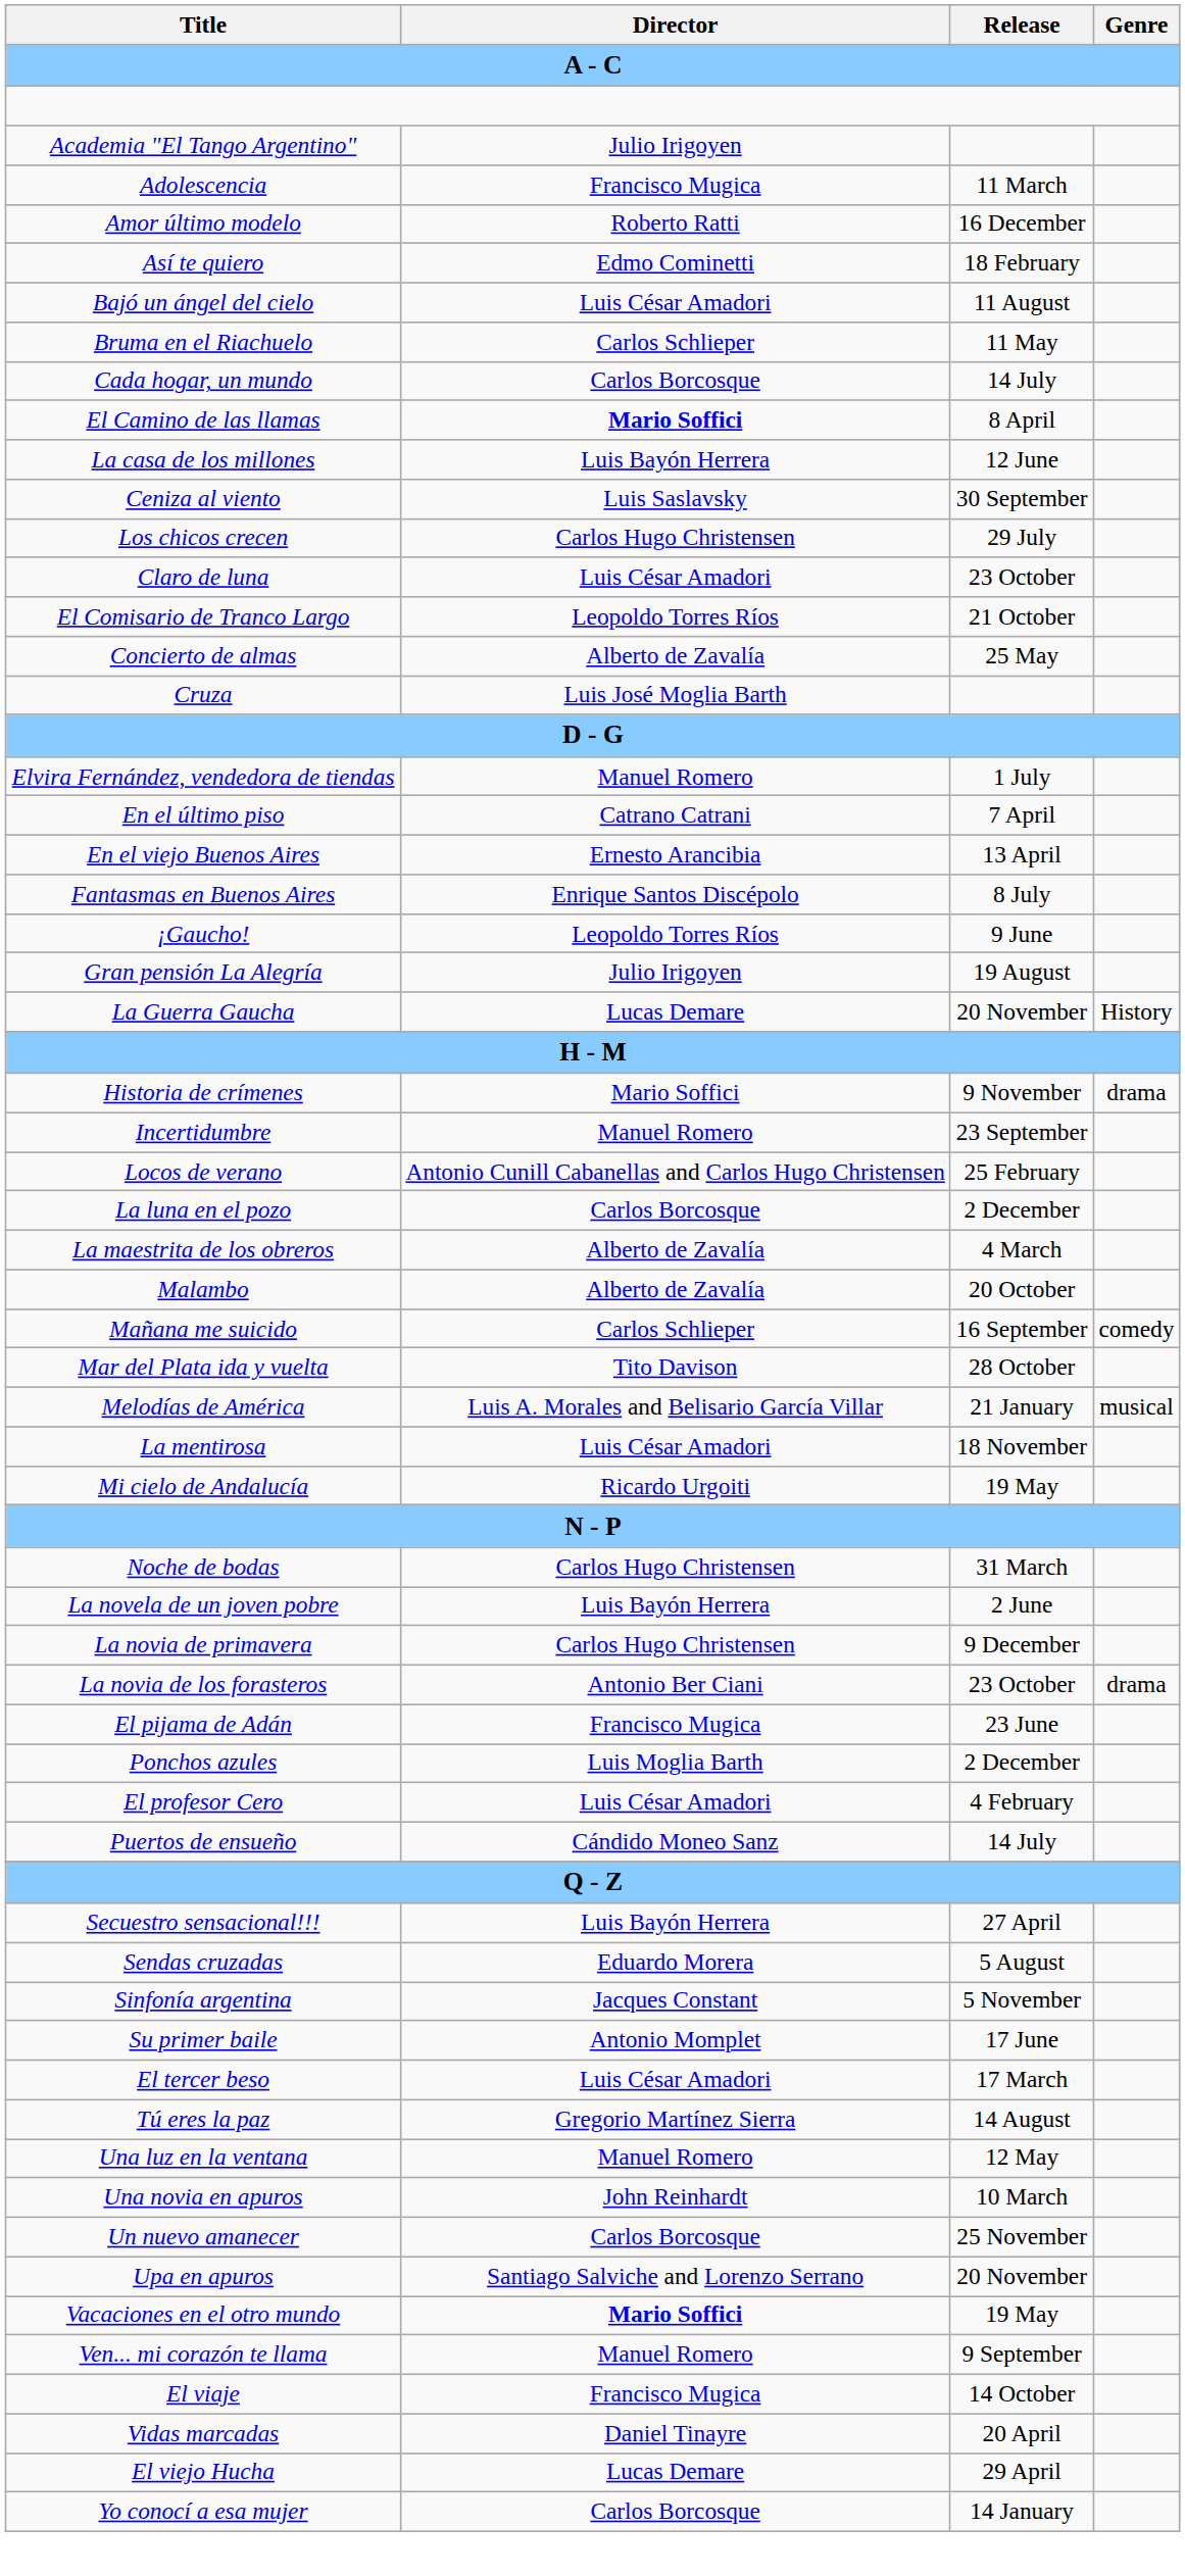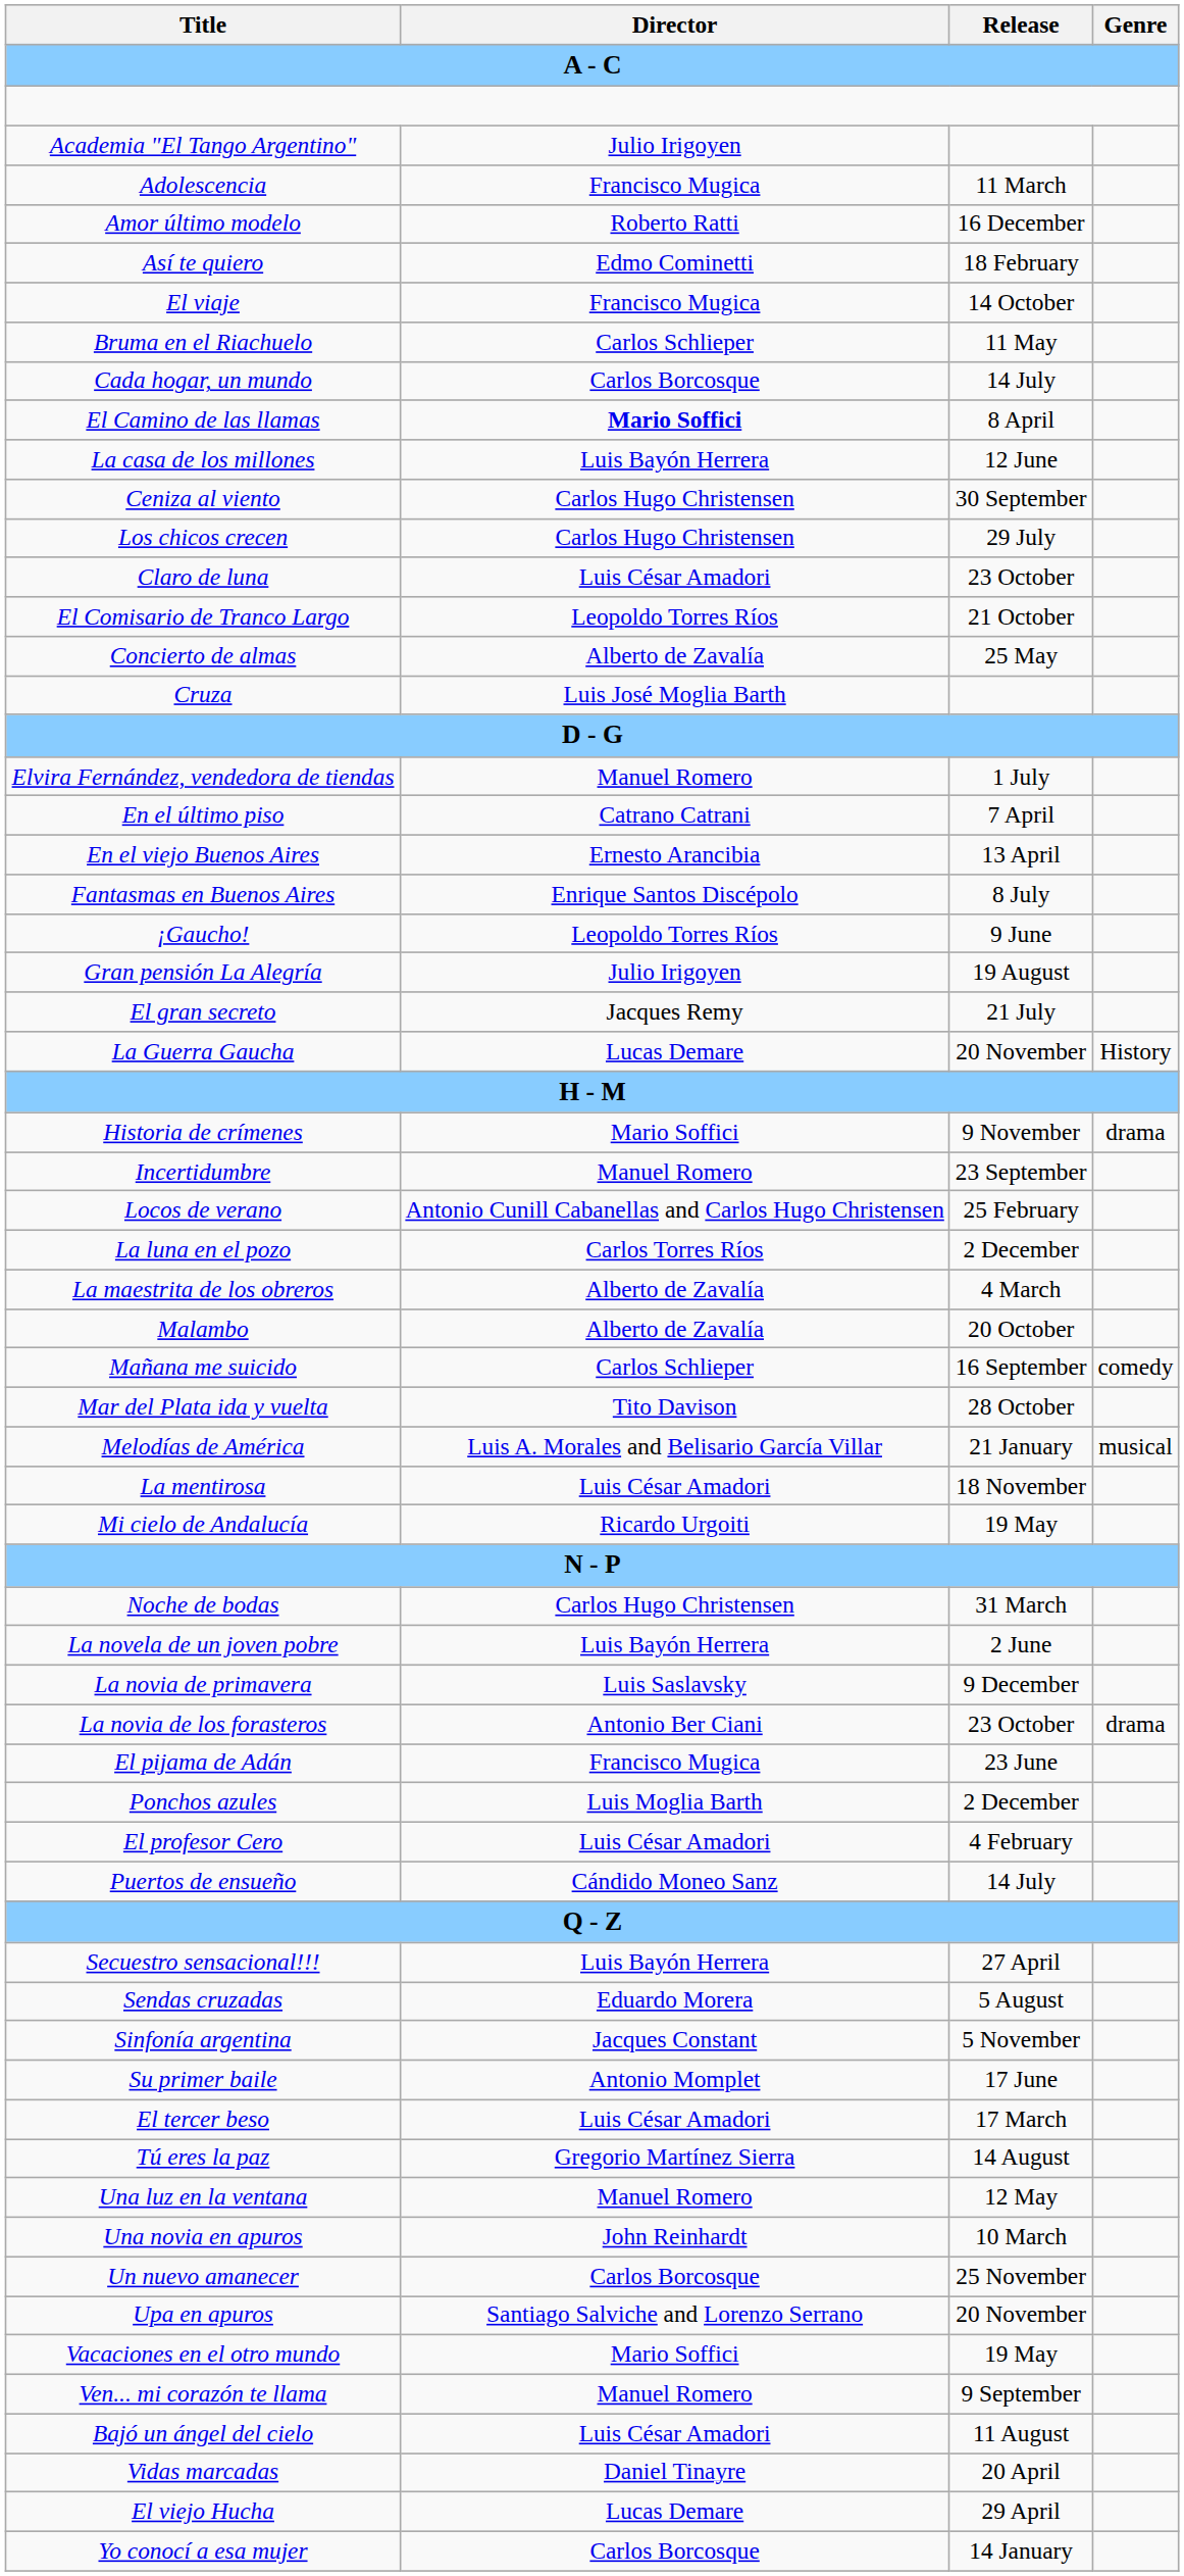 <table class="wikitable" style="margin:1em 0 1em 1em; text-align: center; font-size: 90%;">
 <tr>
 <th scope="col">Title</th>
 <th scope="col">Director</th>
 <th scope="col">Release</th>
 <th scope="col">Genre</th>
 </tr>
 <tr>
 <th colspan="4" style="background-color:#88ccff; font-size:110%;"><strong>A  -  C</strong></th>
 </tr>
 <tr style="height:24px">
 </tr>
 <tr>
 <td><em> <a href='#'>Academia "El Tango Argentino"</a></em></td>
 <td><a href='#'>Julio Irigoyen</a></td>
 <td></td>
 <td></td>
 </tr>
 <tr>
 <td><em> <a href='#'>Adolescencia</a></em></td>
 <td><a href='#'>Francisco Mugica</a></td>
 <td>11 March</td>
 <td></td>
 </tr>
 <tr>
 <td><em><a href='#'>Amor último modelo</a></em></td>
 <td><a href='#'>Roberto Ratti</a></td>
 <td>16 December</td>
 <td></td>
 </tr>
 <tr>
 <td><em><a href='#'>Así te quiero</a></em></td>
 <td><a href='#'>Edmo Cominetti</a></td>
 <td>18 February</td>
 <td></td>
 </tr>
 <tr>
-<td><em><a href='#'>Bajó un ángel del cielo</a></em></td>
-<td><a href='#'>Luis César Amadori</a></td>
-<td>11 August</td>
+<td><em><a href='#'>El viaje</a></em></td>
+<td><a href='#'>Francisco Mugica</a></td>
+<td>14 October</td>
 <td></td>
 </tr>
 <tr>
 <td><em><a href='#'>Bruma en el Riachuelo</a></em></td>
 <td><a href='#'>Carlos Schlieper</a></td>
 <td>11 May</td>
 <td></td>
 </tr>
 <tr>
 <td><em><a href='#'>Cada hogar, un mundo</a></em></td>
 <td><a href='#'>Carlos Borcosque</a></td>
 <td>14 July</td>
 <td></td>
 </tr>
 <tr>
 <td><em><a href='#'>El Camino de las llamas</a></em></td>
 <td><strong><a href='#'>Mario Soffici</a></strong></td>
 <td>8 April</td>
 <td></td>
 </tr>
 <tr>
 <td><em><a href='#'>La casa de los millones</a></em></td>
 <td><a href='#'>Luis Bayón Herrera</a></td>
 <td>12 June</td>
 <td></td>
 </tr>
 <tr>
 <td><em><a href='#'>Ceniza al viento</a></em></td>
-<td><a href='#'>Luis Saslavsky</a></td>
+<td><a href='#'>Carlos Hugo Christensen</a></td>
 <td>30 September</td>
 <td></td>
 </tr>
 <tr>
 <td><em><a href='#'>Los chicos crecen</a></em></td>
 <td><a href='#'>Carlos Hugo Christensen</a></td>
 <td>29 July</td>
 <td></td>
 </tr>
 <tr>
 <td><em><a href='#'>Claro de luna</a></em></td>
 <td><a href='#'>Luis César Amadori</a></td>
 <td>23 October</td>
 <td></td>
 </tr>
 <tr>
 <td><em><a href='#'>El Comisario de Tranco Largo</a></em></td>
 <td><a href='#'>Leopoldo Torres Ríos</a></td>
 <td>21 October</td>
 <td></td>
 </tr>
 <tr>
 <td><em><a href='#'>Concierto de almas</a></em></td>
 <td><a href='#'>Alberto de Zavalía</a></td>
 <td>25 May</td>
 <td></td>
 </tr>
 <tr>
 <td><em><a href='#'>Cruza</a></em></td>
 <td><a href='#'>Luis José Moglia Barth</a></td>
 <td 2 September></td>
 </tr>
 <tr>
 <th colspan="4" style="background-color:#88ccff; font-size:110%;"><strong>D  -  G</strong></th>
 </tr>
 <tr>
 <td><em><a href='#'>Elvira Fernández, vendedora de tiendas</a></em></td>
 <td><a href='#'>Manuel Romero</a></td>
 <td>1 July</td>
 <td></td>
 </tr>
 <tr>
 <td><em><a href='#'>En el último piso</a></em></td>
 <td><a href='#'>Catrano Catrani</a></td>
 <td>7 April</td>
 <td></td>
 </tr>
 <tr>
 <td><em><a href='#'>En el viejo Buenos Aires</a></em></td>
 <td><a href='#'>Ernesto Arancibia</a></td>
 <td>13 April</td>
 <td></td>
 </tr>
 <tr>
 <td><em><a href='#'>Fantasmas en Buenos Aires</a></em></td>
 <td><a href='#'>Enrique Santos Discépolo</a></td>
 <td>8 July</td>
 <td></td>
 </tr>
 <tr>
 <td><em><a href='#'>¡Gaucho!</a></em></td>
 <td><a href='#'>Leopoldo Torres Ríos</a></td>
 <td>9 June</td>
 <td></td>
 </tr>
 <tr>
 <td><em><a href='#'>Gran pensión La Alegría</a></em></td>
 <td><a href='#'>Julio Irigoyen</a></td>
 <td>19 August</td>
 <td></td>
 </tr>
 <tr>
+<td><em><a href='#'>El gran secreto</a></em></td>
+<td>Jacques Remy</td>
+<td>21 July</td>
+<td></td>
+</tr>
+<tr>
 <td><em> <a href='#'>La Guerra Gaucha</a></em></td>
 <td><a href='#'>Lucas Demare</a></td>
 <td>20 November</td>
 <td>History</td>
 </tr>
 <tr>
 <th colspan="4" style="background-color:#88ccff; font-size:110%;"><strong>H  -  M</strong></th>
 </tr>
 <tr>
 <td><em><a href='#'>Historia de crímenes</a></em></td>
 <td><a href='#'>Mario Soffici</a></td>
 <td>9 November</td>
 <td>drama</td>
 </tr>
 <tr>
 <td><em><a href='#'>Incertidumbre</a></em></td>
 <td><a href='#'>Manuel Romero</a></td>
 <td>23 September</td>
 <td></td>
 </tr>
 <tr>
 <td><em> <a href='#'>Locos de verano</a></em></td>
 <td><a href='#'>Antonio Cunill Cabanellas</a> and <a href='#'>Carlos Hugo Christensen</a></td>
 <td>25 February</td>
 <td></td>
 </tr>
 <tr>
 <td><em><a href='#'>La luna en el pozo</a></em></td>
-<td><a href='#'>Carlos Borcosque</a></td>
+<td><a href='#'>Carlos Torres Ríos</a></td>
 <td>2 December</td>
 <td></td>
 </tr>
 <tr>
 <td><em><a href='#'>La maestrita de los obreros</a></em></td>
 <td><a href='#'>Alberto de Zavalía</a></td>
 <td>4 March</td>
 <td></td>
 </tr>
 <tr>
 <td><em> <a href='#'>Malambo</a></em></td>
 <td><a href='#'>Alberto de Zavalía</a></td>
 <td>20 October</td>
 <td></td>
 </tr>
 <tr>
 <td><em><a href='#'>Mañana me suicido</a></em></td>
 <td><a href='#'>Carlos Schlieper</a></td>
 <td>16 September</td>
 <td>comedy</td>
 </tr>
 <tr>
 <td><em><a href='#'>Mar del Plata ida y vuelta</a></em></td>
 <td><a href='#'>Tito Davison</a></td>
 <td>28 October</td>
 <td></td>
 </tr>
 <tr>
 <td><em><a href='#'>Melodías de América</a></em></td>
 <td><a href='#'>Luis A. Morales</a> and <a href='#'>Belisario García Villar</a></td>
 <td>21 January</td>
 <td>musical</td>
 </tr>
 <tr>
 <td><em><a href='#'>La mentirosa</a></em></td>
 <td><a href='#'>Luis César Amadori</a></td>
 <td>18 November</td>
 <td></td>
 </tr>
 <tr>
 <td><em><a href='#'>Mi cielo de Andalucía</a></em></td>
 <td><a href='#'>Ricardo Urgoiti</a></td>
 <td>19 May</td>
 <td></td>
 </tr>
 <tr>
 <th colspan="4" style="background-color:#88ccff; font-size:110%;"><strong>N  -  P</strong></th>
 </tr>
 <tr>
 <td><em><a href='#'>Noche de bodas</a></em></td>
 <td><a href='#'>Carlos Hugo Christensen</a></td>
 <td>31 March</td>
 <td></td>
 </tr>
 <tr>
 <td><em><a href='#'>La novela de un joven pobre</a></em></td>
 <td><a href='#'>Luis Bayón Herrera</a></td>
 <td>2 June</td>
 <td></td>
 </tr>
 <tr>
 <td><em><a href='#'>La novia de primavera</a></em></td>
-<td><a href='#'>Carlos Hugo Christensen</a></td>
+<td><a href='#'>Luis Saslavsky</a></td>
 <td>9 December</td>
 <td></td>
 </tr>
 <tr>
 <td><em><a href='#'>La novia de los forasteros</a></em></td>
 <td><a href='#'>Antonio Ber Ciani</a></td>
 <td>23 October</td>
 <td>drama</td>
 </tr>
 <tr>
 <td><em><a href='#'>El pijama de Adán</a></em></td>
 <td><a href='#'>Francisco Mugica</a></td>
 <td>23 June</td>
 <td></td>
 </tr>
 <tr>
 <td><em><a href='#'>Ponchos azules</a></em></td>
 <td><a href='#'>Luis Moglia Barth</a></td>
 <td>2 December</td>
 <td></td>
 </tr>
 <tr>
 <td><em><a href='#'>El profesor Cero</a></em></td>
 <td><a href='#'>Luis César Amadori</a></td>
 <td>4 February</td>
 <td></td>
 </tr>
 <tr>
 <td><em><a href='#'>Puertos de ensueño</a></em></td>
 <td><a href='#'>Cándido Moneo Sanz</a></td>
 <td>14 July</td>
 <td></td>
 </tr>
 <tr>
 <th colspan="4" style="background-color:#88ccff; font-size:110%;"><strong>Q  -  Z</strong></th>
 </tr>
 <tr>
 <td><em><a href='#'>Secuestro sensacional!!!</a> </em></td>
 <td><a href='#'>Luis Bayón Herrera</a></td>
 <td>27 April</td>
 <td></td>
 </tr>
 <tr>
 <td><em><a href='#'>Sendas cruzadas</a></em></td>
 <td><a href='#'>Eduardo Morera</a></td>
 <td>5 August</td>
 <td></td>
 </tr>
 <tr>
 <td><em><a href='#'>Sinfonía argentina</a></em></td>
 <td><a href='#'>Jacques Constant</a></td>
 <td>5 November</td>
 <td></td>
 </tr>
 <tr>
 <td><em><a href='#'>Su primer baile</a></em></td>
 <td><a href='#'>Antonio Momplet</a></td>
 <td>17 June</td>
 <td></td>
 </tr>
 <tr>
 <td><em><a href='#'>El tercer beso</a></em></td>
 <td><a href='#'>Luis César Amadori</a></td>
 <td>17 March</td>
 <td></td>
 </tr>
 <tr>
 <td><em><a href='#'>Tú eres la paz</a></em></td>
 <td><a href='#'>Gregorio Martínez Sierra</a></td>
 <td>14 August</td>
 <td></td>
 </tr>
 <tr>
 <td><em><a href='#'>Una luz en la ventana</a></em></td>
 <td><a href='#'>Manuel Romero</a></td>
 <td>12 May</td>
 <td></td>
 </tr>
 <tr>
 <td><em><a href='#'>Una novia en apuros</a></em></td>
 <td><a href='#'>John Reinhardt</a></td>
 <td>10 March</td>
 <td></td>
 </tr>
 <tr>
 <td><em><a href='#'>Un nuevo amanecer</a></em></td>
 <td><a href='#'>Carlos Borcosque</a></td>
 <td>25 November</td>
 <td></td>
 </tr>
 <tr>
 <td><em><a href='#'>Upa en apuros</a></em></td>
 <td><a href='#'>Santiago Salviche</a> and <a href='#'>Lorenzo Serrano</a></td>
 <td>20 November</td>
 <td></td>
 </tr>
 <tr>
 <td><em><a href='#'>Vacaciones en el otro mundo</a></em></td>
-<td><strong><a href='#'>Mario Soffici</a></strong></td>
+<td><a href='#'>Mario Soffici</a></td>
 <td>19 May</td>
 <td></td>
 </tr>
 <tr>
 <td><em><a href='#'>Ven... mi corazón te llama</a></em></td>
 <td><a href='#'>Manuel Romero</a></td>
 <td>9 September</td>
 <td></td>
 </tr>
 <tr>
-<td><em><a href='#'>El viaje</a></em></td>
-<td><a href='#'>Francisco Mugica</a></td>
-<td>14 October</td>
+<td><em><a href='#'>Bajó un ángel del cielo</a></em></td>
+<td><a href='#'>Luis César Amadori</a></td>
+<td>11 August</td>
 <td></td>
 </tr>
 <tr>
 <td><em><a href='#'>Vidas marcadas</a></em></td>
 <td><a href='#'>Daniel Tinayre</a></td>
 <td>20 April</td>
 <td></td>
 </tr>
 <tr>
 <td><em><a href='#'>El viejo Hucha</a></em></td>
 <td><a href='#'>Lucas Demare</a></td>
 <td>29 April</td>
 <td></td>
 </tr>
 <tr>
 <td><em><a href='#'>Yo conocí a esa mujer</a></em></td>
 <td><a href='#'>Carlos Borcosque</a></td>
 <td>14 January</td>
 <td></td>
 </tr>
 </table>
